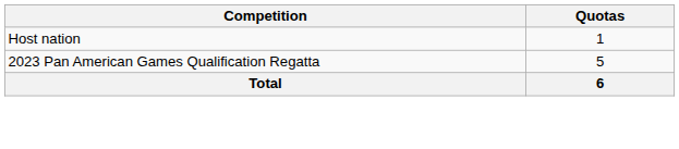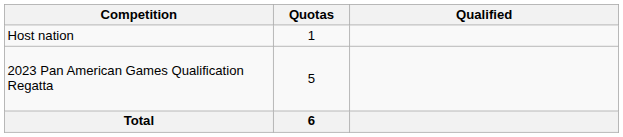 <table class = "wikitable" width=750>
 <tr>
 <th width=300>Competition</th>
 <th width=80>Quotas</th>
+<th width=300>Qualified</th>
 </tr>
 <tr>
 <td>Host nation</td>
 <td align="center">1</td>
+<td></td>
 </tr>
 <tr>
 <td>2023 Pan American Games Qualification Regatta </td>
 <td align="center">5</td>
+<td><br><br><br><br></td>
 </tr>
 <tr>
 <th>Total</th>
 <th>6</th>
+<th></th>
 </tr>
 </table>
